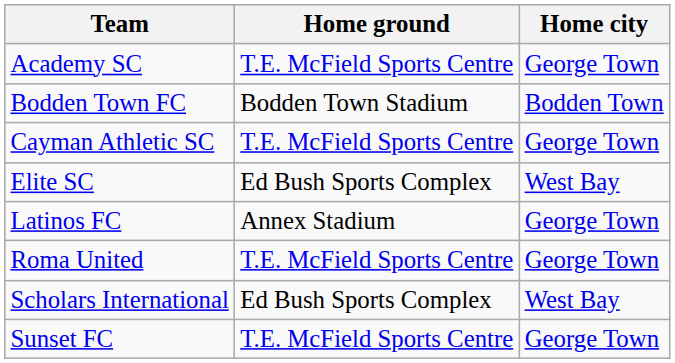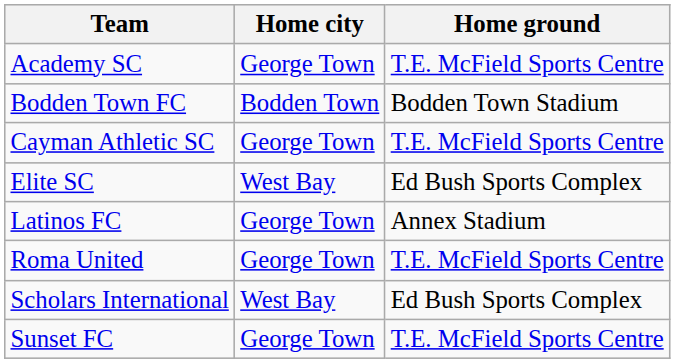 <table class="wikitable sortable">
 <tr>
 <th>Team</th>
+<th>Home city</th>
 <th>Home ground</th>
-<th>Home city</th>
 </tr>
 <tr>
 <td><a href='#'>Academy SC</a></td>
+<td><a href='#'>George Town</a></td>
 <td><a href='#'>T.E. McField Sports Centre</a></td>
-<td><a href='#'>George Town</a></td>
 </tr>
 <tr>
 <td><a href='#'>Bodden Town FC</a></td>
+<td><a href='#'>Bodden Town</a></td>
 <td>Bodden Town Stadium</td>
-<td><a href='#'>Bodden Town</a></td>
 </tr>
 <tr>
 <td><a href='#'>Cayman Athletic SC</a></td>
+<td><a href='#'>George Town</a></td>
 <td><a href='#'>T.E. McField Sports Centre</a></td>
-<td><a href='#'>George Town</a></td>
 </tr>
 <tr>
 <td><a href='#'>Elite SC</a></td>
+<td><a href='#'>West Bay</a></td>
 <td>Ed Bush Sports Complex</td>
-<td><a href='#'>West Bay</a></td>
 </tr>
 <tr>
 <td><a href='#'>Latinos FC</a></td>
+<td><a href='#'>George Town</a></td>
 <td>Annex Stadium</td>
-<td><a href='#'>George Town</a></td>
 </tr>
 <tr>
 <td><a href='#'>Roma United</a></td>
+<td><a href='#'>George Town</a></td>
 <td><a href='#'>T.E. McField Sports Centre</a></td>
-<td><a href='#'>George Town</a></td>
 </tr>
 <tr>
 <td><a href='#'>Scholars International</a></td>
+<td><a href='#'>West Bay</a></td>
 <td>Ed Bush Sports Complex</td>
-<td><a href='#'>West Bay</a></td>
 </tr>
 <tr>
 <td><a href='#'>Sunset FC</a></td>
+<td><a href='#'>George Town</a></td>
 <td><a href='#'>T.E. McField Sports Centre</a></td>
-<td><a href='#'>George Town</a></td>
 </tr>
 </table>
